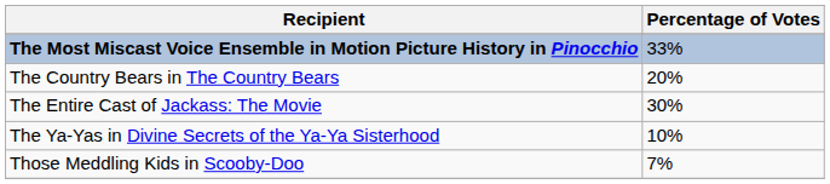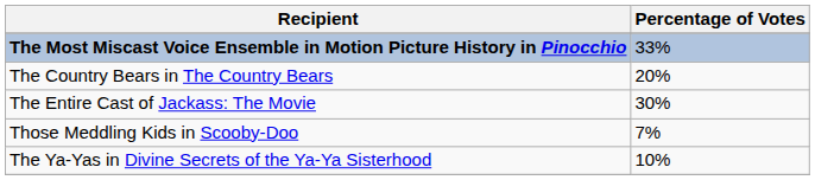 <table class="wikitable sortable plainrowheaders" align="centre">
 <tr>
 <th>Recipient</th>
 <th>Percentage of Votes</th>
 </tr>
 <tr>
 </tr>
 <tr style="background:#B0C4DE;">
 <td><strong>The Most Miscast Voice Ensemble in Motion Picture History in <em><a href='#'>Pinocchio</a><strong><em></td>
 <td></strong>33%<strong></td>
 </tr>
 <tr>
 <td>The Country Bears in </em><a href='#'>The Country Bears</a><em></td>
 <td>20%</td>
 </tr>
 <tr>
 <td>The Entire Cast of </em><a href='#'>Jackass: The Movie</a><em></td>
 <td>30%</td>
 </tr>
 <tr>
+<td>Those Meddling Kids in </em><a href='#'>Scooby-Doo</a><em></td>
+<td>7%</td>
+</tr>
+<tr>
 <td>The Ya-Yas in </em><a href='#'>Divine Secrets of the Ya-Ya Sisterhood</a><em></td>
 <td>10%</td>
 </tr>
 <tr>
-<td>Those Meddling Kids in </em><a href='#'>Scooby-Doo</a><em></td>
-<td>7%</td>
-</tr>
-<tr>
 </tr>
 </table>
